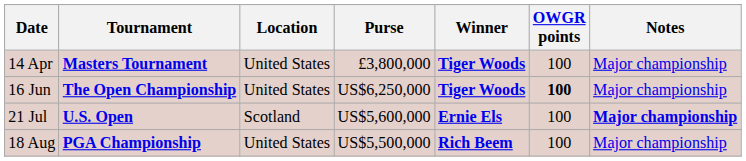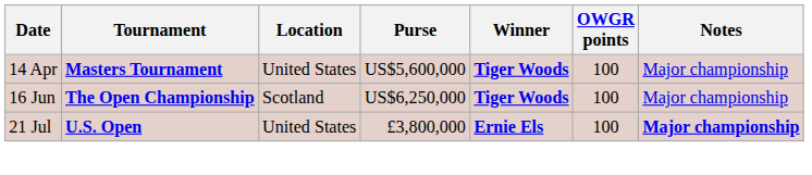 <table class="wikitable" style="font-size:95%">
 <tr>
 <th>Date</th>
 <th>Tournament</th>
 <th>Location</th>
 <th>Purse</th>
 <th>Winner</th>
 <th><a href='#'>OWGR</a><br>points</th>
 <th>Notes</th>
 </tr>
 <tr style="background:#e5d1cb;">
 <td>14 Apr</td>
 <td><strong><a href='#'>Masters Tournament</a></strong></td>
 <td>United States</td>
-<td align=right>£3,800,000</td>
+<td align=right>US$5,600,000</td>
 <td> <strong><a href='#'>Tiger Woods</a></strong></td>
 <td align=center>100</td>
 <td><a href='#'>Major championship</a></td>
 </tr>
 <tr style="background:#e5d1cb;">
 <td>16 Jun</td>
 <td><strong><a href='#'>The Open Championship</a></strong></td>
-<td>United States</td>
+<td>Scotland</td>
 <td align=right>US$6,250,000</td>
 <td> <strong><a href='#'>Tiger Woods</a></strong></td>
-<td align=center><strong>100</strong></td>
+<td align=center>100</td>
 <td><a href='#'>Major championship</a></td>
 </tr>
 <tr style="background:#e5d1cb;">
 <td>21 Jul</td>
 <td><strong><a href='#'>U.S. Open</a></strong></td>
-<td>Scotland</td>
-<td align=right>US$5,600,000</td>
+<td>United States</td>
+<td align=right>£3,800,000</td>
 <td> <strong><a href='#'>Ernie Els</a></strong></td>
 <td align=center>100</td>
 <td><strong><a href='#'>Major championship</a></strong></td>
 </tr>
-<tr style="background:#e5d1cb;">
-<td>18 Aug</td>
-<td><strong><a href='#'>PGA Championship</a></strong></td>
-<td>United States</td>
-<td align=right>US$5,500,000</td>
-<td> <strong><a href='#'>Rich Beem</a></strong></td>
-<td align=center>100</td>
-<td><a href='#'>Major championship</a></td>
-</tr>
 </table>
